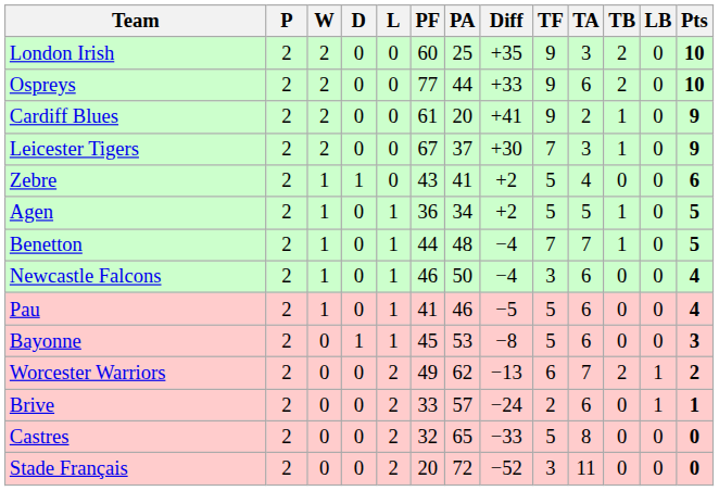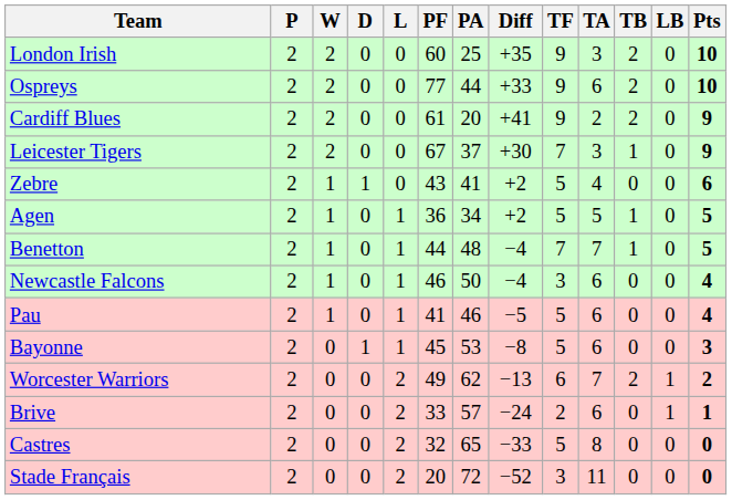 <table class="wikitable" style="text-align:center">
 <tr>
 <th width="200">Team</th>
 <th width="25">P</th>
 <th width="20">W</th>
 <th width="20">D</th>
 <th width="20">L</th>
 <th width="20">PF</th>
 <th width="20">PA</th>
 <th width="35">Diff</th>
 <th width="20">TF</th>
 <th width="20">TA</th>
 <th width="20">TB</th>
 <th width="20">LB</th>
 <th width="20">Pts</th>
 </tr>
 <tr style="background-color:#ccffcc">
 <td style="text-align:left"> <a href='#'>London Irish</a></td>
 <td>2</td>
 <td>2</td>
 <td>0</td>
 <td>0</td>
 <td>60</td>
 <td>25</td>
 <td>+35</td>
 <td>9</td>
 <td>3</td>
 <td>2</td>
 <td>0</td>
 <td><strong>10</strong></td>
 </tr>
 <tr style="background-color:#ccffcc">
 <td style="text-align:left"> <a href='#'>Ospreys</a></td>
 <td>2</td>
 <td>2</td>
 <td>0</td>
 <td>0</td>
 <td>77</td>
 <td>44</td>
 <td>+33</td>
 <td>9</td>
 <td>6</td>
 <td>2</td>
 <td>0</td>
 <td><strong>10</strong></td>
 </tr>
 <tr style="background-color:#ccffcc">
 <td style="text-align:left"> <a href='#'>Cardiff Blues</a></td>
 <td>2</td>
 <td>2</td>
 <td>0</td>
 <td>0</td>
 <td>61</td>
 <td>20</td>
 <td>+41</td>
 <td>9</td>
 <td>2</td>
-<td>1</td>
+<td>2</td>
 <td>0</td>
 <td><strong>9</strong></td>
 </tr>
 <tr style="background-color:#ccffcc">
 <td style="text-align:left"> <a href='#'>Leicester Tigers</a></td>
 <td>2</td>
 <td>2</td>
 <td>0</td>
 <td>0</td>
 <td>67</td>
 <td>37</td>
 <td>+30</td>
 <td>7</td>
 <td>3</td>
 <td>1</td>
 <td>0</td>
 <td><strong>9</strong></td>
 </tr>
 <tr style="background-color:#ccffcc">
 <td style="text-align:left"> <a href='#'>Zebre</a></td>
 <td>2</td>
 <td>1</td>
 <td>1</td>
 <td>0</td>
 <td>43</td>
 <td>41</td>
 <td>+2</td>
 <td>5</td>
 <td>4</td>
 <td>0</td>
 <td>0</td>
 <td><strong>6</strong></td>
 </tr>
 <tr style="background-color:#ccffcc">
 <td style="text-align:left"> <a href='#'>Agen</a></td>
 <td>2</td>
 <td>1</td>
 <td>0</td>
 <td>1</td>
 <td>36</td>
 <td>34</td>
 <td>+2</td>
 <td>5</td>
 <td>5</td>
 <td>1</td>
 <td>0</td>
 <td><strong>5</strong></td>
 </tr>
 <tr style="background-color:#ccffcc">
 <td style="text-align:left"> <a href='#'>Benetton</a></td>
 <td>2</td>
 <td>1</td>
 <td>0</td>
 <td>1</td>
 <td>44</td>
 <td>48</td>
 <td>−4</td>
 <td>7</td>
 <td>7</td>
 <td>1</td>
 <td>0</td>
 <td><strong>5</strong></td>
 </tr>
 <tr style="background-color:#ccffcc">
 <td style="text-align:left"> <a href='#'>Newcastle Falcons</a></td>
 <td>2</td>
 <td>1</td>
 <td>0</td>
 <td>1</td>
 <td>46</td>
 <td>50</td>
 <td>−4</td>
 <td>3</td>
 <td>6</td>
 <td>0</td>
 <td>0</td>
 <td><strong>4</strong></td>
 </tr>
 <tr style="background-color:#ffcccc">
 <td style="text-align:left"> <a href='#'>Pau</a></td>
 <td>2</td>
 <td>1</td>
 <td>0</td>
 <td>1</td>
 <td>41</td>
 <td>46</td>
 <td>−5</td>
 <td>5</td>
 <td>6</td>
 <td>0</td>
 <td>0</td>
 <td><strong>4</strong></td>
 </tr>
 <tr style="background-color:#ffcccc">
 <td style="text-align:left"> <a href='#'>Bayonne</a></td>
 <td>2</td>
 <td>0</td>
 <td>1</td>
 <td>1</td>
 <td>45</td>
 <td>53</td>
 <td>−8</td>
 <td>5</td>
 <td>6</td>
 <td>0</td>
 <td>0</td>
 <td><strong>3</strong></td>
 </tr>
 <tr style="background-color:#ffcccc">
 <td style="text-align:left"> <a href='#'>Worcester Warriors</a></td>
 <td>2</td>
 <td>0</td>
 <td>0</td>
 <td>2</td>
 <td>49</td>
 <td>62</td>
 <td>−13</td>
 <td>6</td>
 <td>7</td>
 <td>2</td>
 <td>1</td>
 <td><strong>2</strong></td>
 </tr>
 <tr style="background-color:#ffcccc">
 <td style="text-align:left"> <a href='#'>Brive</a></td>
 <td>2</td>
 <td>0</td>
 <td>0</td>
 <td>2</td>
 <td>33</td>
 <td>57</td>
 <td>−24</td>
 <td>2</td>
 <td>6</td>
 <td>0</td>
 <td>1</td>
 <td><strong>1</strong></td>
 </tr>
 <tr style="background-color:#ffcccc">
 <td style="text-align:left"> <a href='#'>Castres</a></td>
 <td>2</td>
 <td>0</td>
 <td>0</td>
 <td>2</td>
 <td>32</td>
 <td>65</td>
 <td>−33</td>
 <td>5</td>
 <td>8</td>
 <td>0</td>
 <td>0</td>
 <td><strong>0</strong></td>
 </tr>
 <tr style="background-color:#ffcccc">
 <td style="text-align:left"> <a href='#'>Stade Français</a></td>
 <td>2</td>
 <td>0</td>
 <td>0</td>
 <td>2</td>
 <td>20</td>
 <td>72</td>
 <td>−52</td>
 <td>3</td>
 <td>11</td>
 <td>0</td>
 <td>0</td>
 <td><strong>0</strong></td>
 </tr>
 </table>
